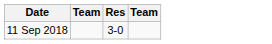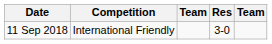 <table class="wikitable">
 <tr>
 <th>Date</th>
+<th>Competition</th>
 <th>Team</th>
 <th>Res</th>
 <th>Team</th>
 </tr>
 <tr>
 <td>11 Sep 2018</td>
+<td>International Friendly</td>
 <td></td>
 <td align=center>3-0</td>
 <td></td>
 </tr>
 </table>
